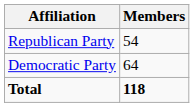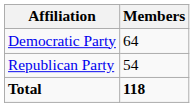 <table class="wikitable">
 <tr>
 <th><strong>Affiliation</strong></th>
 <th><strong>Members</strong></th>
 </tr>
 <tr>
+<td><a href='#'>Democratic Party</a></td>
+<td>64</td>
+</tr>
+<tr>
 <td><a href='#'>Republican Party</a></td>
 <td>54</td>
-</tr>
-<tr>
-<td><a href='#'>Democratic Party</a></td>
-<td>64</td>
 </tr>
 <tr>
 <td><strong>Total</strong></td>
 <td><strong>118</strong></td>
 </tr>
 </table>
